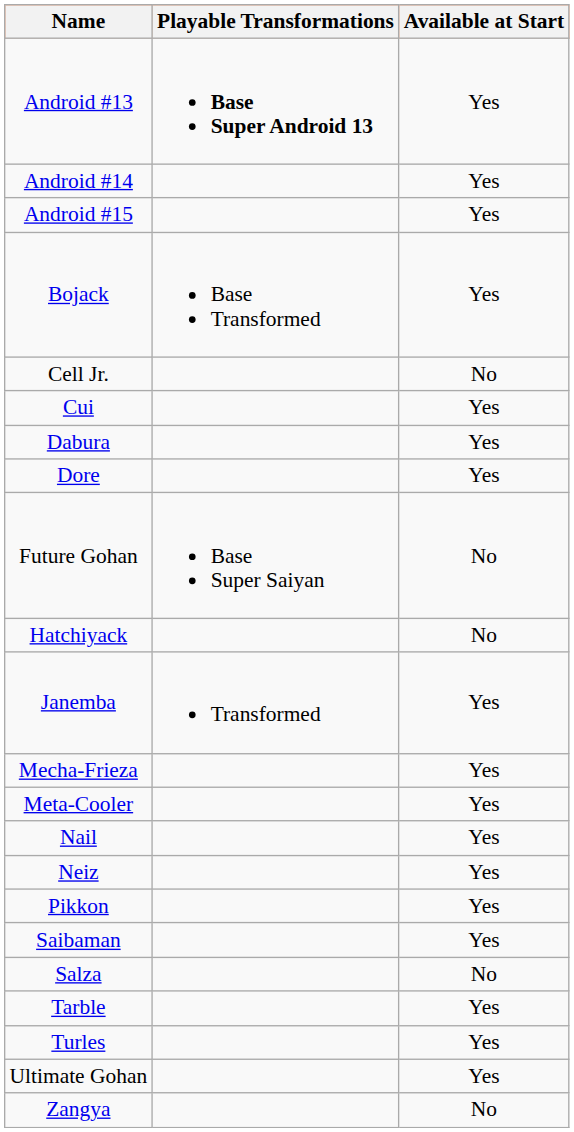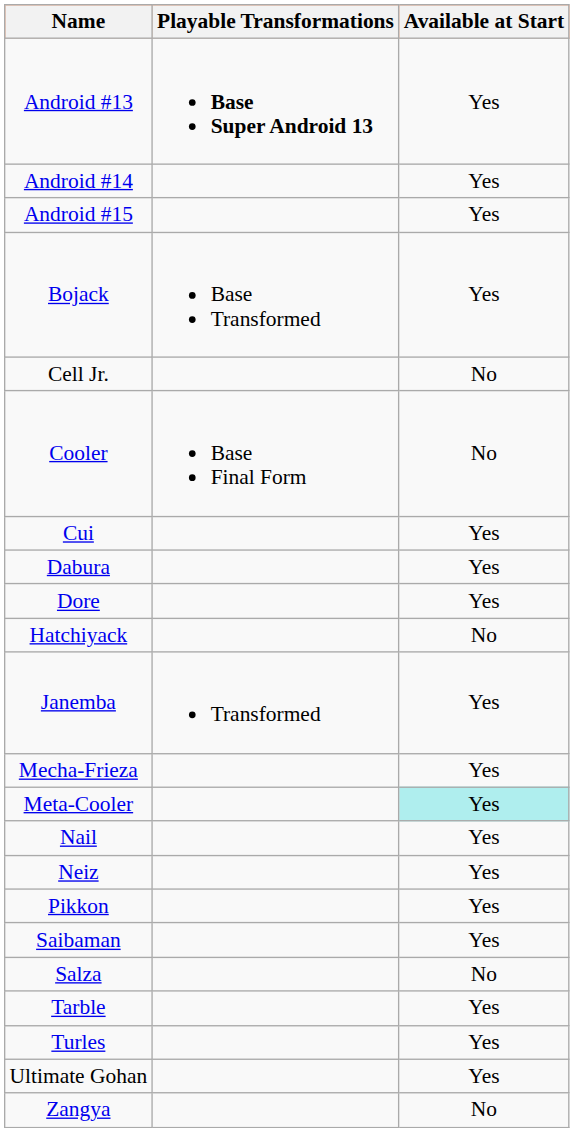 <table class="wikitable" border="1"  style="border-collapse: collapse; border-color: rgb(170,170,170);">
 <tr style="background-color: rgb(255,85,0);">
 <th>Name</th>
 <th>Playable Transformations</th>
 <th>Available at Start</th>
 </tr>
 <tr>
 <td align="center"><a href='#'>Android #13</a></td>
 <td align="left"><strong><br><ul><li>Base</li><li>Super Android 13</li></ul></strong></td>
 <td align="center">Yes</td>
 </tr>
 <tr>
 <td align="center"><a href='#'>Android #14</a></td>
 <td align="left"></td>
 <td align="center">Yes</td>
 </tr>
 <tr>
 <td align="center"><a href='#'>Android #15</a></td>
 <td align="left"></td>
 <td align="center">Yes</td>
 </tr>
 <tr>
 <td align="center"><a href='#'>Bojack</a></td>
 <td align="left"><br><ul><li>Base</li><li>Transformed</li></ul></td>
 <td align="center">Yes</td>
 </tr>
 <tr>
 <td align="center">Cell Jr.</td>
 <td align="left"></td>
 <td align="center">No</td>
 </tr>
 <tr>
+<td align="center"><a href='#'>Cooler</a></td>
+<td align="left"><br><ul><li>Base</li><li>Final Form</li></ul></td>
+<td align="center">No</td>
+</tr>
+<tr>
 <td align="center"><a href='#'>Cui</a></td>
 <td align="left"></td>
 <td align="center">Yes</td>
 </tr>
 <tr>
 <td align="center"><a href='#'>Dabura</a></td>
 <td align="left"></td>
 <td align="center">Yes</td>
 </tr>
 <tr>
 <td align="center"><a href='#'>Dore</a></td>
 <td align="left"></td>
 <td align="center">Yes</td>
-</tr>
-<tr>
-<td align="center">Future Gohan</td>
-<td align="left"><br><ul><li>Base</li><li>Super Saiyan</li></ul></td>
-<td align="center">No</td>
 </tr>
 <tr>
 <td align="center"><a href='#'>Hatchiyack</a></td>
 <td align="left"></td>
 <td align="center">No</td>
 </tr>
 <tr>
 <td align="center"><a href='#'>Janemba</a></td>
 <td align="left"><br><ul><li>Transformed</li></ul></td>
 <td align="center">Yes</td>
 </tr>
 <tr>
 <td align="center"><a href='#'>Mecha-Frieza</a></td>
 <td align="left"></td>
 <td align="center">Yes</td>
 </tr>
 <tr>
 <td align="center"><a href='#'>Meta-Cooler</a></td>
 <td align="left"></td>
-<td align="center">Yes</td>
+<td align="center" style="background: paleturquoise;">Yes</td>
 </tr>
 <tr>
 <td align="center"><a href='#'>Nail</a></td>
 <td align="left"></td>
 <td align="center">Yes</td>
 </tr>
 <tr>
 <td align="center"><a href='#'>Neiz</a></td>
 <td align="left"></td>
 <td align="center">Yes</td>
 </tr>
 <tr>
 <td align="center"><a href='#'>Pikkon</a></td>
 <td align="left"></td>
 <td align="center">Yes</td>
 </tr>
 <tr>
 <td align="center"><a href='#'>Saibaman</a></td>
 <td align="left"></td>
 <td align="center">Yes</td>
 </tr>
 <tr>
 <td align="center"><a href='#'>Salza</a></td>
 <td align="left"></td>
 <td align="center">No</td>
 </tr>
 <tr>
 <td align="center"><a href='#'>Tarble</a></td>
 <td align="left"></td>
 <td align="center">Yes</td>
 </tr>
 <tr>
 <td align="center"><a href='#'>Turles</a></td>
 <td align="left"></td>
 <td align="center">Yes</td>
 </tr>
 <tr>
 <td align="center">Ultimate Gohan</td>
 <td align="left"></td>
 <td align="center">Yes</td>
 </tr>
 <tr>
 <td align="center"><a href='#'>Zangya</a></td>
 <td align="left"></td>
 <td align="center">No</td>
 </tr>
 </table>
